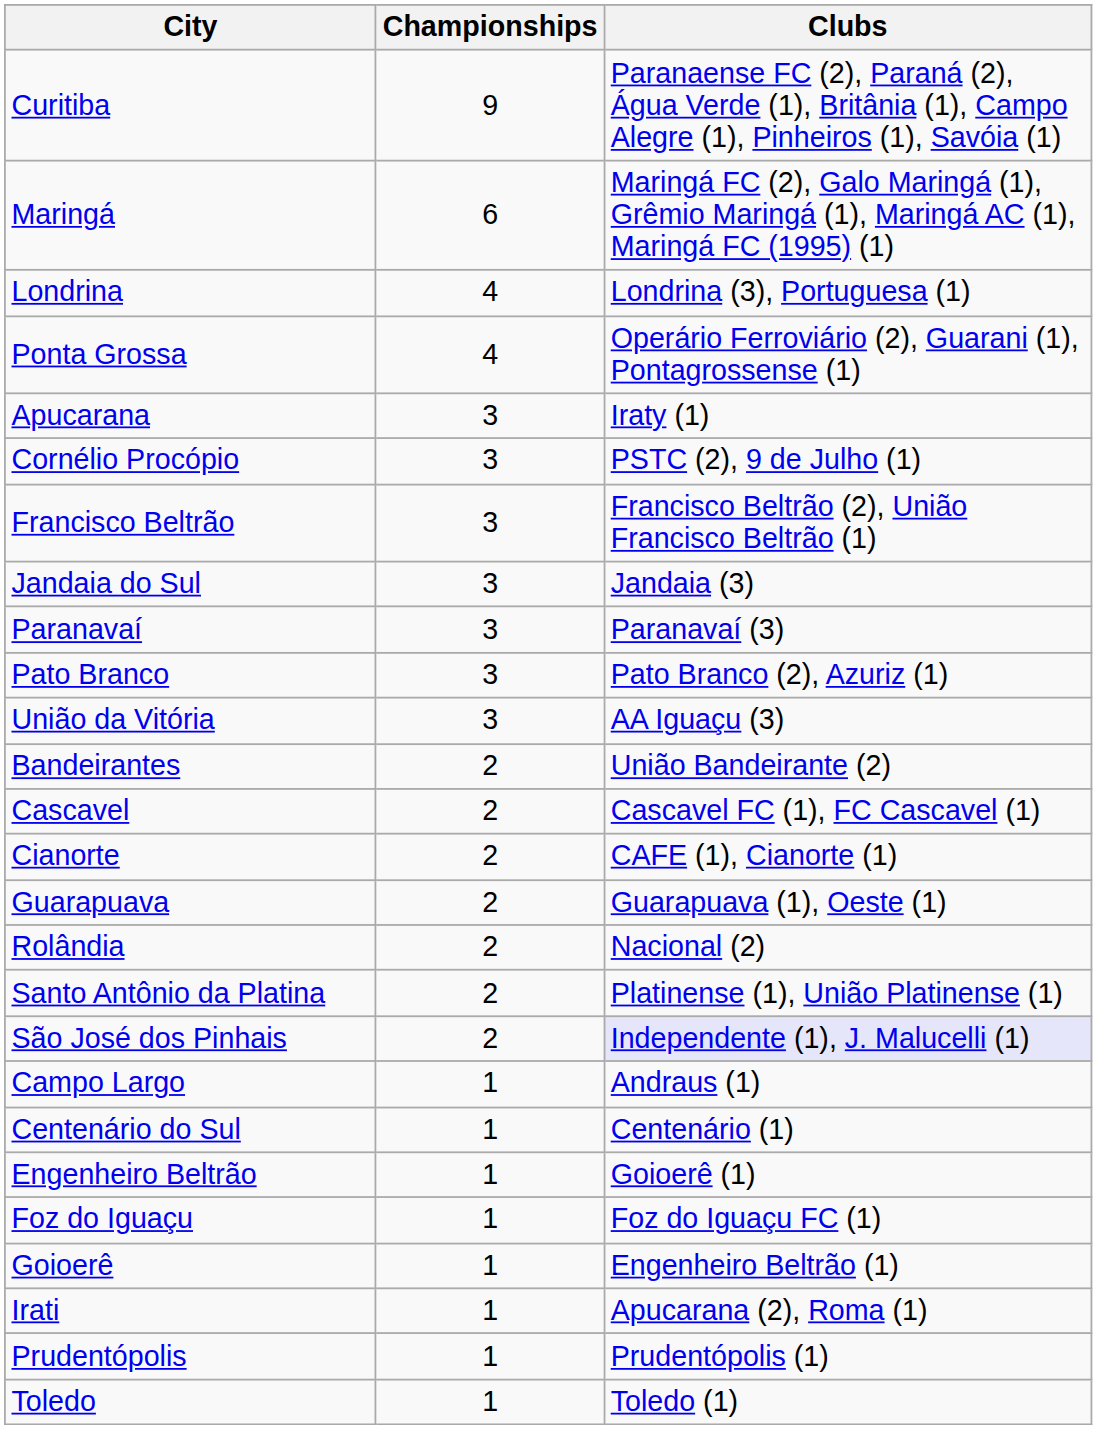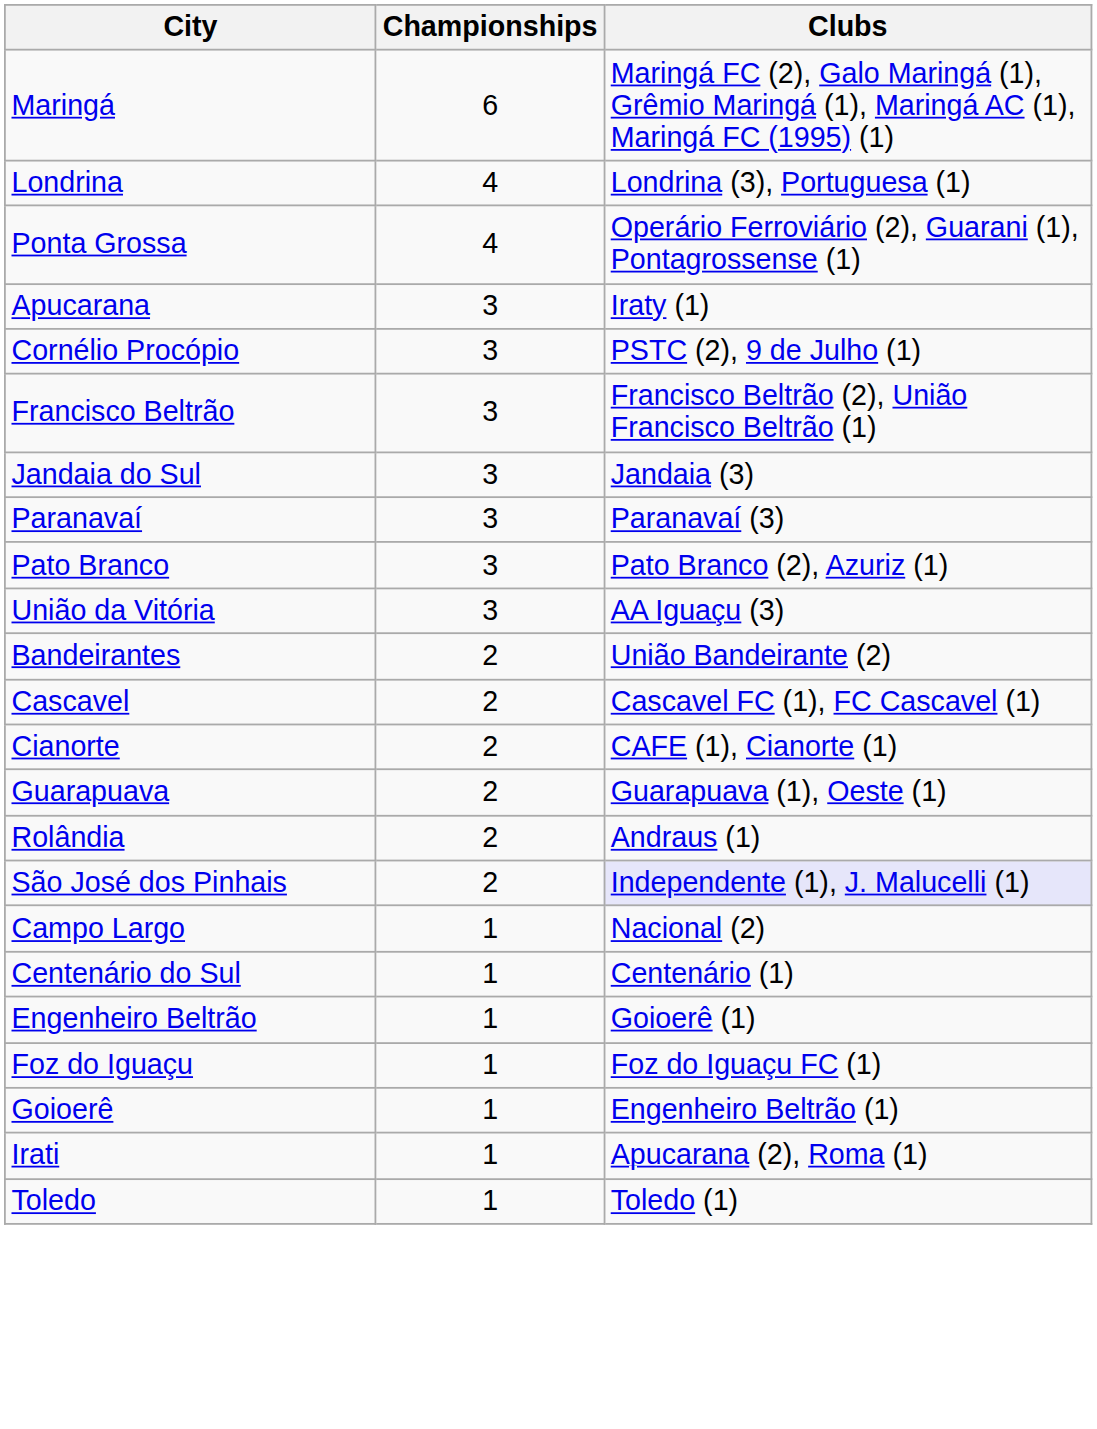 <table class="wikitable">
 <tr>
 <th style="width:200px">City</th>
 <th>Championships</th>
 <th>Clubs</th>
-</tr>
-<tr>
-<td> <a href='#'>Curitiba</a></td>
-<td align="center">9</td>
-<td><a href='#'>Paranaense FC</a> (2), <a href='#'>Paraná</a> (2), <a href='#'>Água Verde</a> (1), <a href='#'>Britânia</a> (1), <a href='#'>Campo Alegre</a> (1), <a href='#'>Pinheiros</a> (1), <a href='#'>Savóia</a> (1)</td>
 </tr>
 <tr>
 <td> <a href='#'>Maringá</a></td>
 <td align="center">6</td>
 <td><a href='#'>Maringá FC</a> (2), <a href='#'>Galo Maringá</a> (1), <a href='#'>Grêmio Maringá</a> (1), <a href='#'>Maringá AC</a>  (1), <a href='#'>Maringá FC (1995)</a> (1)</td>
 </tr>
 <tr>
 <td> <a href='#'>Londrina</a></td>
 <td align="center">4</td>
 <td><a href='#'>Londrina</a> (3), <a href='#'>Portuguesa</a> (1)</td>
 </tr>
 <tr>
 <td> <a href='#'>Ponta Grossa</a></td>
 <td align="center">4</td>
 <td><a href='#'>Operário Ferroviário</a> (2), <a href='#'>Guarani</a> (1), <a href='#'>Pontagrossense</a> (1)</td>
 </tr>
 <tr>
 <td> <a href='#'>Apucarana</a></td>
 <td align="center">3</td>
 <td><a href='#'>Iraty</a> (1)</td>
 </tr>
 <tr>
 <td> <a href='#'>Cornélio Procópio</a></td>
 <td align="center">3</td>
 <td><a href='#'>PSTC</a> (2), <a href='#'>9 de Julho</a> (1)</td>
 </tr>
 <tr>
 <td> <a href='#'>Francisco Beltrão</a></td>
 <td align="center">3</td>
 <td><a href='#'>Francisco Beltrão</a> (2), <a href='#'>União Francisco Beltrão</a> (1)</td>
 </tr>
 <tr>
 <td> <a href='#'>Jandaia do Sul</a></td>
 <td align="center">3</td>
 <td><a href='#'>Jandaia</a> (3)</td>
 </tr>
 <tr>
 <td> <a href='#'>Paranavaí</a></td>
 <td align="center">3</td>
 <td><a href='#'>Paranavaí</a> (3)</td>
 </tr>
 <tr>
 <td> <a href='#'>Pato Branco</a></td>
 <td align="center">3</td>
 <td><a href='#'>Pato Branco</a> (2), <a href='#'>Azuriz</a> (1)</td>
 </tr>
 <tr>
 <td> <a href='#'>União da Vitória</a></td>
 <td align="center">3</td>
 <td><a href='#'>AA Iguaçu</a> (3)</td>
 </tr>
 <tr>
 <td> <a href='#'>Bandeirantes</a></td>
 <td align="center">2</td>
 <td><a href='#'>União Bandeirante</a> (2)</td>
 </tr>
 <tr>
 <td> <a href='#'>Cascavel</a></td>
 <td align="center">2</td>
 <td><a href='#'>Cascavel FC</a> (1), <a href='#'>FC Cascavel</a> (1)</td>
 </tr>
 <tr>
 <td> <a href='#'>Cianorte</a></td>
 <td align="center">2</td>
 <td><a href='#'>CAFE</a> (1), <a href='#'>Cianorte</a> (1)</td>
 </tr>
 <tr>
 <td> <a href='#'>Guarapuava</a></td>
 <td align="center">2</td>
 <td><a href='#'>Guarapuava</a> (1), <a href='#'>Oeste</a> (1)</td>
 </tr>
 <tr>
 <td> <a href='#'>Rolândia</a></td>
 <td align="center">2</td>
-<td><a href='#'>Nacional</a> (2)</td>
-</tr>
-<tr>
-<td> <a href='#'>Santo Antônio da Platina</a></td>
-<td align="center">2</td>
-<td><a href='#'>Platinense</a> (1), <a href='#'>União Platinense</a> (1)</td>
+<td><a href='#'>Andraus</a> (1)</td>
 </tr>
 <tr>
 <td> <a href='#'>São José dos Pinhais</a></td>
 <td align="center">2</td>
 <td style="background: lavender;"><a href='#'>Independente</a> (1), <a href='#'>J. Malucelli</a> (1)</td>
 </tr>
 <tr>
 <td> <a href='#'>Campo Largo</a></td>
 <td align="center">1</td>
-<td><a href='#'>Andraus</a> (1)</td>
+<td><a href='#'>Nacional</a> (2)</td>
 </tr>
 <tr>
 <td> <a href='#'>Centenário do Sul</a></td>
 <td align="center">1</td>
 <td><a href='#'>Centenário</a> (1)</td>
 </tr>
 <tr>
 <td> <a href='#'>Engenheiro Beltrão</a></td>
 <td align="center">1</td>
 <td><a href='#'>Goioerê</a> (1)</td>
 </tr>
 <tr>
 <td> <a href='#'>Foz do Iguaçu</a></td>
 <td align="center">1</td>
 <td><a href='#'>Foz do Iguaçu FC</a> (1)</td>
 </tr>
 <tr>
 <td> <a href='#'>Goioerê</a></td>
 <td align="center">1</td>
 <td><a href='#'>Engenheiro Beltrão</a> (1)</td>
 </tr>
 <tr>
 <td> <a href='#'>Irati</a></td>
 <td align="center">1</td>
 <td><a href='#'>Apucarana</a> (2), <a href='#'>Roma</a> (1)</td>
 </tr>
 <tr>
-<td> <a href='#'>Prudentópolis</a></td>
-<td align="center">1</td>
-<td><a href='#'>Prudentópolis</a> (1)</td>
-</tr>
-<tr>
 <td> <a href='#'>Toledo</a></td>
 <td align="center">1</td>
 <td><a href='#'>Toledo</a> (1)</td>
 </tr>
 </table>
